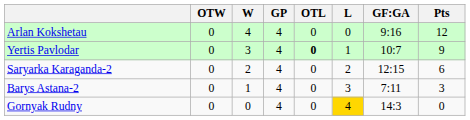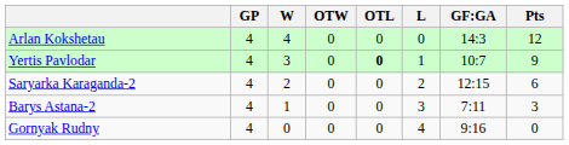 <table class="wikitable" width="50%">
 <tr>
 <th width="30%" bgcolor="#e0e0e0"></th>
+<th width="5%" bgcolor="#e0e0e0">GP</th>
+<th width="5%" bgcolor="#e0e0e0">W</th>
 <th width="5%" bgcolor="#e0e0e0">OTW</th>
-<th width="5%" bgcolor="#e0e0e0">W</th>
-<th width="5%" bgcolor="#e0e0e0">GP</th>
 <th width="5%" bgcolor="#e0e0e0">OTL</th>
 <th width="5%" bgcolor="#e0e0e0">L</th>
 <th width="7.5%" bgcolor="#e0e0e0">GF:GA</th>
 <th width="7.5%" bgcolor="#e0e0e0">Pts</th>
 </tr>
 <tr align="center" bgcolor="#CCFFCC">
 <td align="left"><a href='#'>Arlan Kokshetau</a></td>
-<td>0</td>
 <td>4</td>
 <td>4</td>
 <td>0</td>
 <td>0</td>
-<td>9:16</td>
+<td>0</td>
+<td>14:3</td>
 <td>12</td>
 </tr>
 <tr align="center" bgcolor="#CCFFCC">
 <td align="left"><a href='#'>Yertis Pavlodar</a></td>
+<td>4</td>
+<td>3</td>
 <td>0</td>
-<td>3</td>
-<td>4</td>
 <td><strong>0</strong></td>
 <td>1</td>
 <td>10:7</td>
 <td>9</td>
 </tr>
 <tr align="center">
 <td align="left"><a href='#'>Saryarka Karaganda-2</a></td>
+<td>4</td>
+<td>2</td>
 <td>0</td>
-<td>2</td>
-<td>4</td>
 <td>0</td>
 <td>2</td>
 <td>12:15</td>
 <td>6</td>
 </tr>
 <tr align="center">
 <td align="left"><a href='#'>Barys Astana-2</a></td>
+<td>4</td>
+<td>1</td>
 <td>0</td>
-<td>1</td>
-<td>4</td>
 <td>0</td>
 <td>3</td>
 <td>7:11</td>
 <td>3</td>
 </tr>
 <tr align="center">
 <td align="left"><a href='#'>Gornyak Rudny</a></td>
+<td>4</td>
+<td>0</td>
 <td>0</td>
 <td>0</td>
 <td>4</td>
-<td>0</td>
-<td style="background: gold;">4</td>
-<td>14:3</td>
+<td>9:16</td>
 <td>0</td>
 </tr>
 </table>
